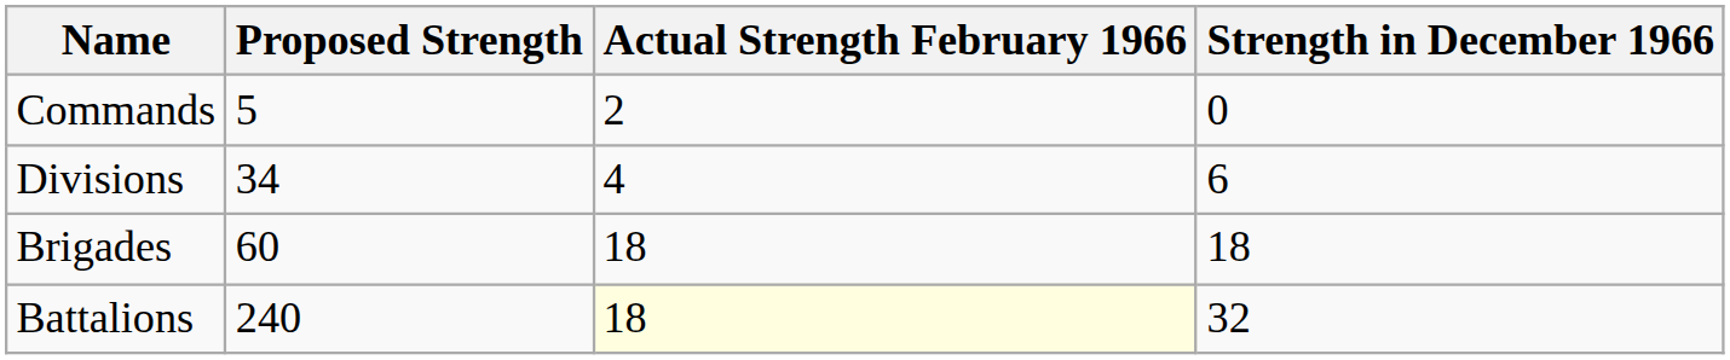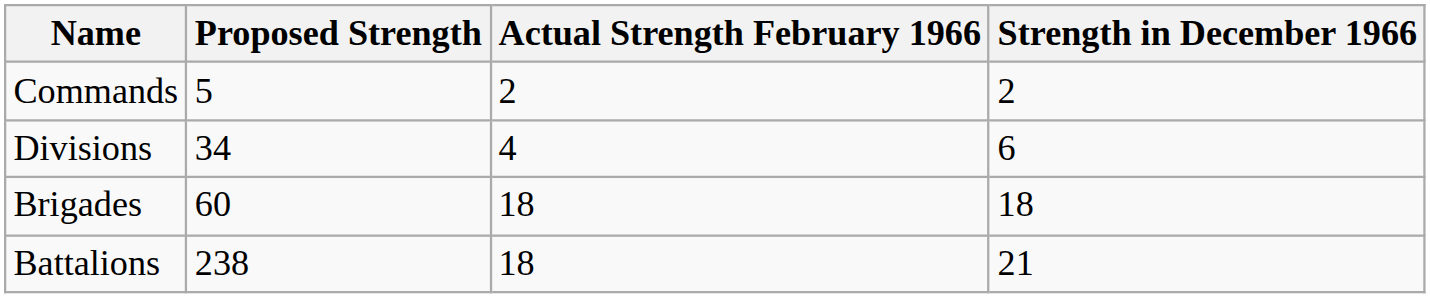 <table class="wikitable sortable">
 <tr>
 <th>Name</th>
 <th>Proposed Strength</th>
 <th>Actual Strength February 1966</th>
 <th>Strength in December 1966</th>
 </tr>
 <tr>
 <td>Commands</td>
 <td>5</td>
 <td>2</td>
-<td>0</td>
+<td>2</td>
 </tr>
 <tr>
 <td>Divisions</td>
 <td>34</td>
 <td>4</td>
 <td>6</td>
 </tr>
 <tr>
 <td>Brigades</td>
 <td>60</td>
 <td>18</td>
 <td>18</td>
 </tr>
 <tr>
 <td>Battalions</td>
-<td>240</td>
-<td style="background: lightyellow;">18</td>
-<td>32</td>
+<td>238</td>
+<td>18</td>
+<td>21</td>
 </tr>
 </table>
